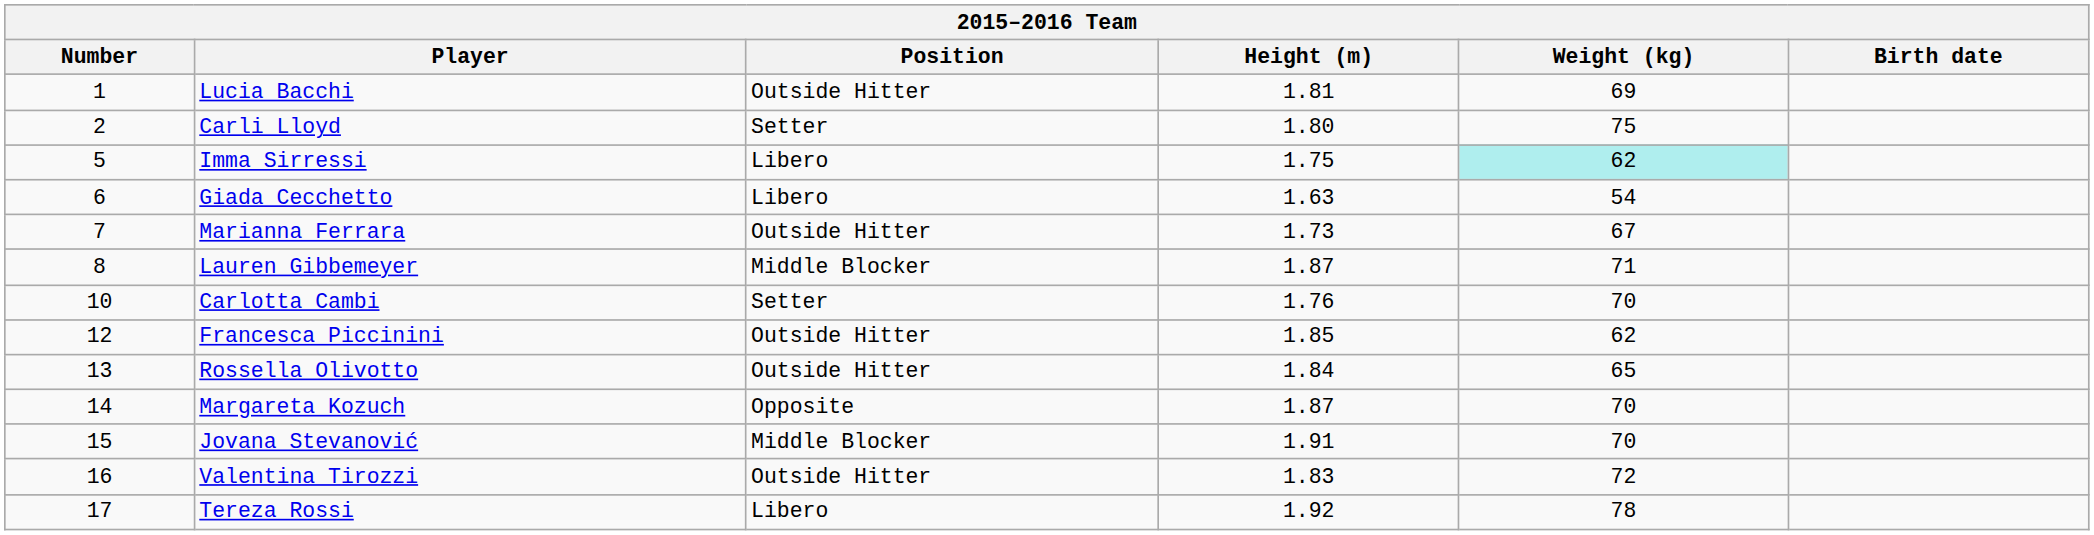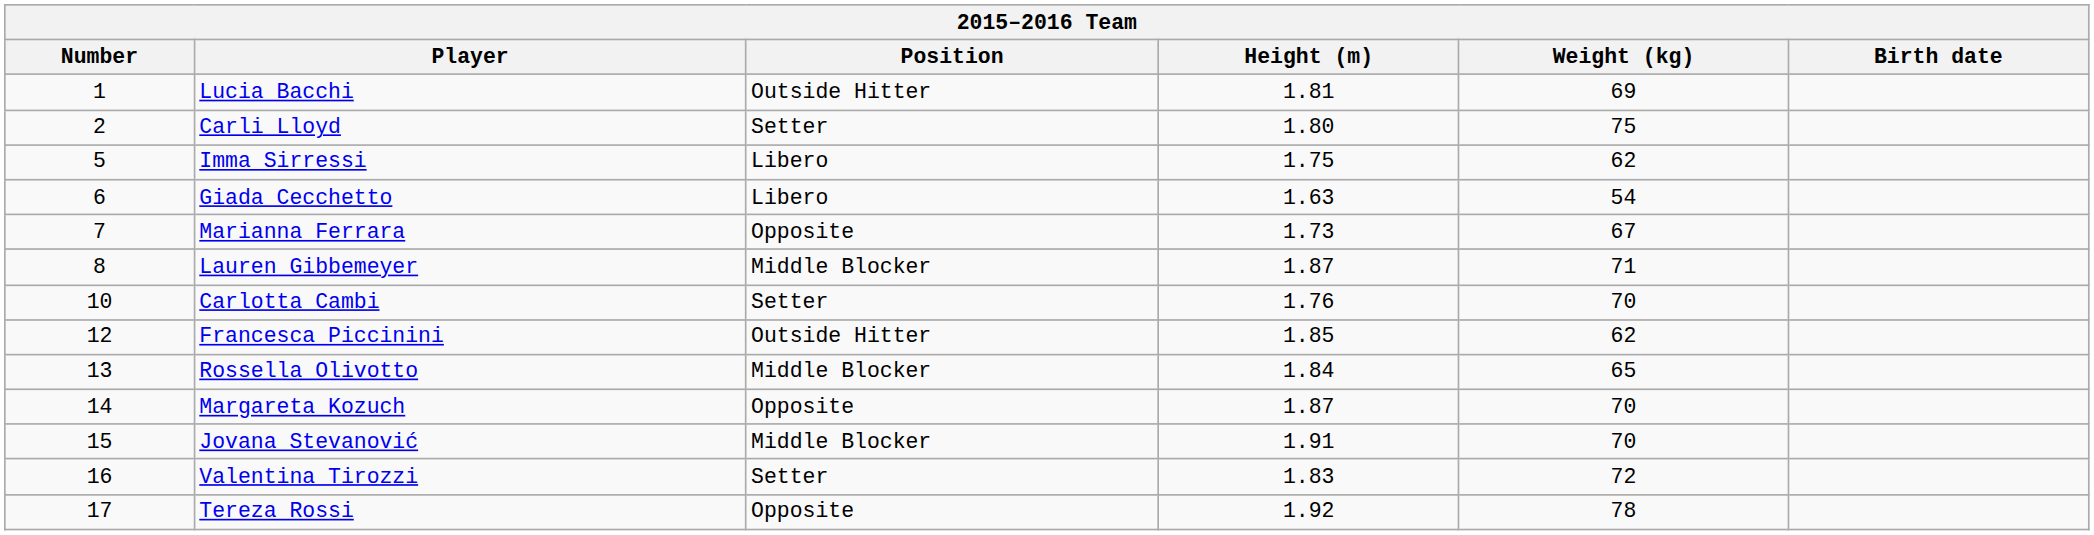 <table class="wikitable" style="width:100%;">
 <tr>
 <th colspan=6><strong>2015–2016 Team</strong></th>
 </tr>
 <tr>
 <th>Number</th>
 <th>Player</th>
 <th>Position</th>
 <th>Height (m)</th>
 <th>Weight (kg)</th>
 <th>Birth date</th>
 </tr>
 <tr>
 <td align=center>1</td>
 <td> <a href='#'>Lucia Bacchi</a></td>
 <td>Outside Hitter</td>
 <td align=center>1.81</td>
 <td align=center>69</td>
 <td></td>
 </tr>
 <tr>
 <td align=center>2</td>
 <td> <a href='#'>Carli Lloyd</a></td>
 <td>Setter</td>
 <td align=center>1.80</td>
 <td align=center>75</td>
 <td></td>
 </tr>
 <tr>
 <td align=center>5</td>
 <td> <a href='#'>Imma Sirressi</a></td>
 <td>Libero</td>
 <td align=center>1.75</td>
-<td align=center style="background: paleturquoise;">62</td>
+<td align=center>62</td>
 <td></td>
 </tr>
 <tr>
 <td align=center>6</td>
 <td> <a href='#'>Giada Cecchetto</a></td>
 <td>Libero</td>
 <td align=center>1.63</td>
 <td align=center>54</td>
 <td></td>
 </tr>
 <tr>
 <td align=center>7</td>
 <td> <a href='#'>Marianna Ferrara</a></td>
-<td>Outside Hitter</td>
+<td>Opposite</td>
 <td align=center>1.73</td>
 <td align=center>67</td>
 <td></td>
 </tr>
 <tr>
 <td align=center>8</td>
 <td> <a href='#'>Lauren Gibbemeyer</a></td>
 <td>Middle Blocker</td>
 <td align=center>1.87</td>
 <td align=center>71</td>
 <td></td>
 </tr>
 <tr>
 <td align=center>10</td>
 <td> <a href='#'>Carlotta Cambi</a></td>
 <td>Setter</td>
 <td align=center>1.76</td>
 <td align=center>70</td>
 <td></td>
 </tr>
 <tr>
 <td align=center>12</td>
 <td> <a href='#'>Francesca Piccinini</a></td>
 <td>Outside Hitter</td>
 <td align=center>1.85</td>
 <td align=center>62</td>
 <td></td>
 </tr>
 <tr>
 <td align=center>13</td>
 <td> <a href='#'>Rossella Olivotto</a></td>
-<td>Outside Hitter</td>
+<td>Middle Blocker</td>
 <td align=center>1.84</td>
 <td align=center>65</td>
 <td></td>
 </tr>
 <tr>
 <td align=center>14</td>
 <td> <a href='#'>Margareta Kozuch</a></td>
 <td>Opposite</td>
 <td align=center>1.87</td>
 <td align=center>70</td>
 <td></td>
 </tr>
 <tr>
 <td align=center>15</td>
 <td> <a href='#'>Jovana Stevanović</a></td>
 <td>Middle Blocker</td>
 <td align=center>1.91</td>
 <td align=center>70</td>
 <td></td>
 </tr>
 <tr>
 <td align=center>16</td>
 <td> <a href='#'>Valentina Tirozzi</a></td>
-<td>Outside Hitter</td>
+<td>Setter</td>
 <td align=center>1.83</td>
 <td align=center>72</td>
 <td></td>
 </tr>
 <tr>
 <td align=center>17</td>
 <td> <a href='#'>Tereza Rossi</a></td>
-<td>Libero</td>
+<td>Opposite</td>
 <td align=center>1.92</td>
 <td align=center>78</td>
 <td></td>
 </tr>
 </table>
